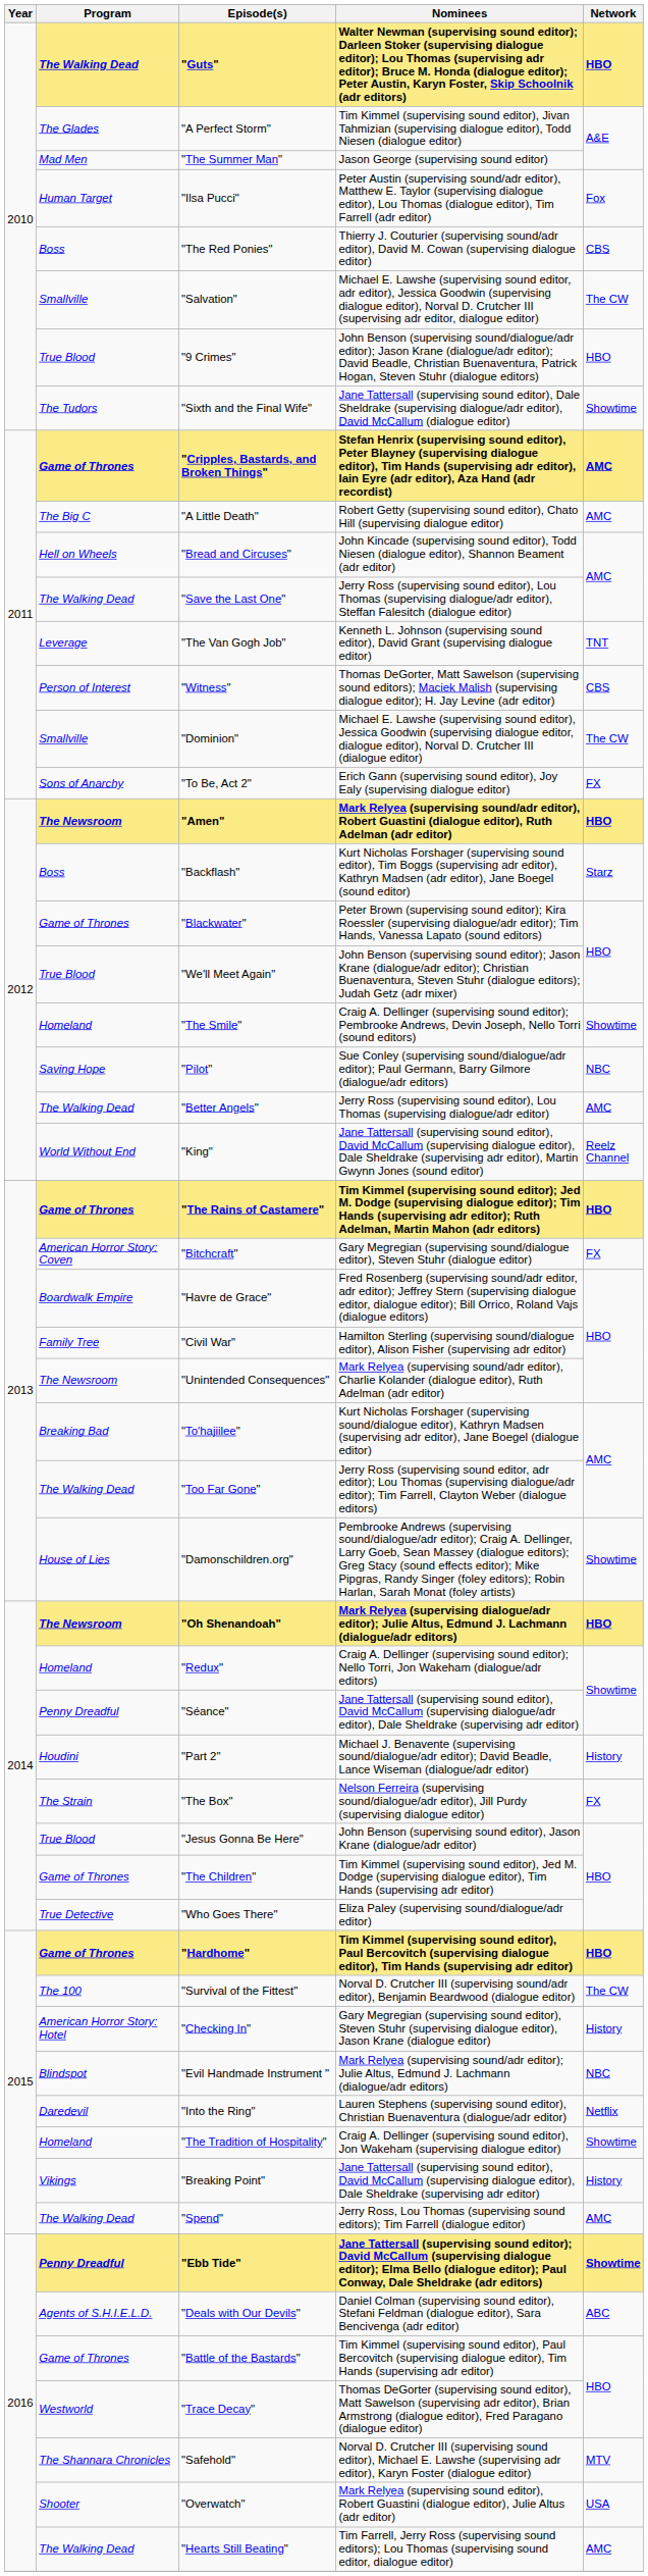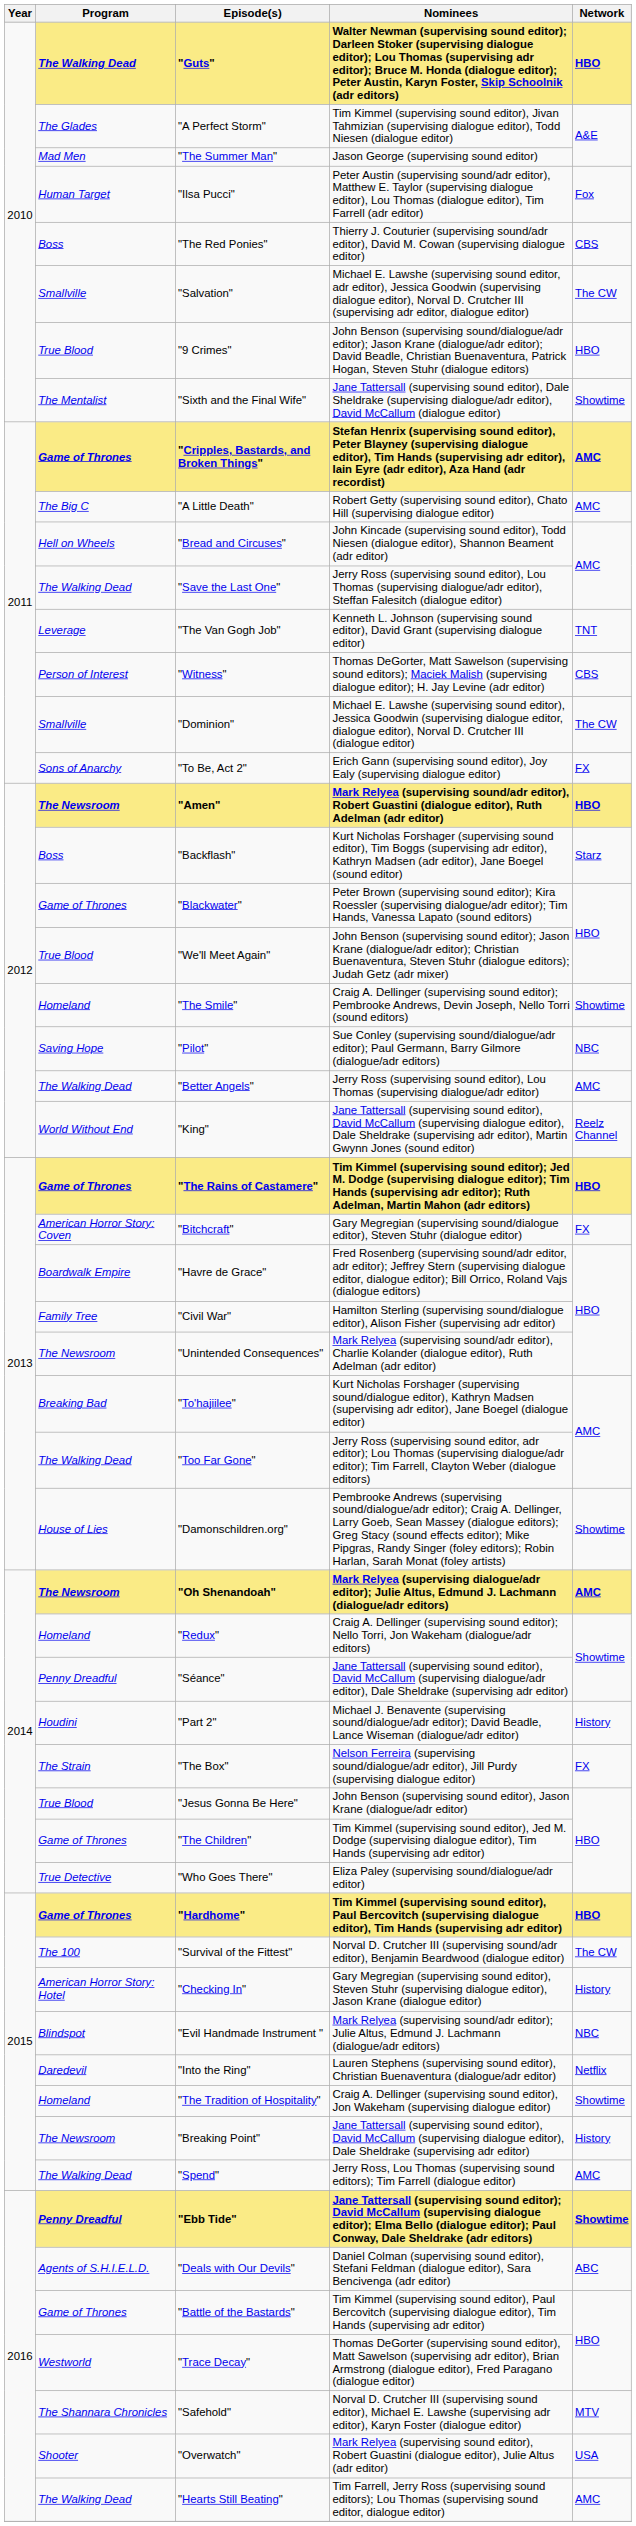 <table class="wikitable" style="width:100%">
 <tr bgcolor="#bebebe">
 <th width="5%">Year</th>
 <th width="23%">Program</th>
 <th width="25%">Episode(s)</th>
 <th width="40%">Nominees</th>
 <th width="7%">Network</th>
 </tr>
 <tr>
 <td rowspan=8 style="text-align:center">2010<br><br></td>
 <td style="background:#FAEB86;"><strong><em><a href='#'>The Walking Dead</a></em></strong></td>
 <td style="background:#FAEB86;"><strong>"<a href='#'>Guts</a>"</strong></td>
 <td style="background:#FAEB86;"><strong>Walter Newman (supervising sound editor); Darleen Stoker (supervising dialogue editor); Lou Thomas (supervising adr editor); Bruce M. Honda (dialogue editor); Peter Austin, Karyn Foster, <a href='#'>Skip Schoolnik</a> (adr editors)</strong></td>
 <td style="background:#FAEB86;"><strong><a href='#'>HBO</a></strong></td>
 </tr>
 <tr>
 <td><em><a href='#'>The Glades</a></em></td>
 <td>"A Perfect Storm"</td>
 <td>Tim Kimmel (supervising sound editor), Jivan Tahmizian (supervising dialogue editor), Todd Niesen (dialogue editor)</td>
 <td rowspan="2"><a href='#'>A&E</a></td>
 </tr>
 <tr>
 <td><em><a href='#'>Mad Men</a></em></td>
 <td>"<a href='#'>The Summer Man</a>"</td>
 <td>Jason George (supervising sound editor)</td>
 </tr>
 <tr>
 <td><em><a href='#'>Human Target</a></em></td>
 <td>"Ilsa Pucci"</td>
 <td>Peter Austin (supervising sound/adr editor), Matthew E. Taylor (supervising dialogue editor), Lou Thomas (dialogue editor), Tim Farrell (adr editor)</td>
 <td><a href='#'>Fox</a></td>
 </tr>
 <tr>
 <td><em><a href='#'>Boss</a></em></td>
 <td>"The Red Ponies"</td>
 <td>Thierry J. Couturier (supervising sound/adr editor), David M. Cowan (supervising dialogue editor)</td>
 <td><a href='#'>CBS</a></td>
 </tr>
 <tr>
 <td><em><a href='#'>Smallville</a></em></td>
 <td>"Salvation"</td>
 <td>Michael E. Lawshe (supervising sound editor, adr editor), Jessica Goodwin (supervising dialogue editor), Norval D. Crutcher III (supervising adr editor, dialogue editor)</td>
 <td><a href='#'>The CW</a></td>
 </tr>
 <tr>
 <td><em><a href='#'>True Blood</a></em></td>
 <td>"9 Crimes"</td>
 <td>John Benson (supervising sound/dialogue/adr editor); Jason Krane (dialogue/adr editor); David Beadle, Christian Buenaventura, Patrick Hogan, Steven Stuhr (dialogue editors)</td>
 <td><a href='#'>HBO</a></td>
 </tr>
 <tr>
-<td><em><a href='#'>The Tudors</a></em></td>
+<td><em><a href='#'>The Mentalist</a></em></td>
 <td>"Sixth and the Final Wife"</td>
 <td><a href='#'>Jane Tattersall</a> (supervising sound editor), Dale Sheldrake (supervising dialogue/adr editor), <a href='#'>David McCallum</a> (dialogue editor)</td>
 <td><a href='#'>Showtime</a></td>
 </tr>
 <tr>
 <td rowspan=8 style="text-align:center">2011<br></td>
 <td style="background:#FAEB86;"><strong><em><a href='#'>Game of Thrones</a></em></strong></td>
 <td style="background:#FAEB86;"><strong>"<a href='#'>Cripples, Bastards, and Broken Things</a>"</strong></td>
 <td style="background:#FAEB86;"><strong>Stefan Henrix (supervising sound editor), Peter Blayney (supervising dialogue editor), Tim Hands (supervising adr editor), Iain Eyre (adr editor), Aza Hand (adr recordist)</strong></td>
 <td style="background:#FAEB86;"><strong><a href='#'>AMC</a></strong></td>
 </tr>
 <tr>
 <td><em><a href='#'>The Big C</a></em></td>
 <td>"A Little Death"</td>
 <td>Robert Getty (supervising sound editor), Chato Hill (supervising dialogue editor)</td>
 <td><a href='#'>AMC</a></td>
 </tr>
 <tr>
 <td><em><a href='#'>Hell on Wheels</a></em></td>
 <td>"<a href='#'>Bread and Circuses</a>"</td>
 <td>John Kincade (supervising sound editor), Todd Niesen (dialogue editor), Shannon Beament (adr editor)</td>
 <td rowspan="2"><a href='#'>AMC</a></td>
 </tr>
 <tr>
 <td><em><a href='#'>The Walking Dead</a></em></td>
 <td>"<a href='#'>Save the Last One</a>"</td>
 <td>Jerry Ross (supervising sound editor), Lou Thomas (supervising dialogue/adr editor), Steffan Falesitch (dialogue editor)</td>
 </tr>
 <tr>
 <td><em><a href='#'>Leverage</a></em></td>
 <td>"The Van Gogh Job"</td>
 <td>Kenneth L. Johnson (supervising sound editor), David Grant (supervising dialogue editor)</td>
 <td><a href='#'>TNT</a></td>
 </tr>
 <tr>
 <td><em><a href='#'>Person of Interest</a></em></td>
 <td>"<a href='#'>Witness</a>"</td>
 <td>Thomas DeGorter, Matt Sawelson (supervising sound editors); <a href='#'>Maciek Malish</a> (supervising dialogue editor); H. Jay Levine (adr editor)</td>
 <td><a href='#'>CBS</a></td>
 </tr>
 <tr>
 <td><em><a href='#'>Smallville</a></em></td>
 <td>"Dominion"</td>
 <td>Michael E. Lawshe (supervising sound editor), Jessica Goodwin (supervising dialogue editor, dialogue editor), Norval D. Crutcher III (dialogue editor)</td>
 <td><a href='#'>The CW</a></td>
 </tr>
 <tr>
 <td><em><a href='#'>Sons of Anarchy</a></em></td>
 <td>"To Be, Act 2"</td>
 <td>Erich Gann (supervising sound editor), Joy Ealy (supervising dialogue editor)</td>
 <td><a href='#'>FX</a></td>
 </tr>
 <tr>
 <td rowspan=8 style="text-align:center">2012<br></td>
 <td style="background:#FAEB86;"><strong><em><a href='#'>The Newsroom</a></em></strong></td>
 <td style="background:#FAEB86;"><strong>"Amen"</strong></td>
 <td style="background:#FAEB86;"><strong><a href='#'>Mark Relyea</a> (supervising sound/adr editor), Robert Guastini (dialogue editor), Ruth Adelman (adr editor)</strong></td>
 <td style="background:#FAEB86;"><strong><a href='#'>HBO</a></strong></td>
 </tr>
 <tr>
 <td><em><a href='#'>Boss</a></em></td>
 <td>"Backflash"</td>
 <td>Kurt Nicholas Forshager (supervising sound editor), Tim Boggs (supervising adr editor), Kathryn Madsen (adr editor), Jane Boegel (sound editor)</td>
 <td><a href='#'>Starz</a></td>
 </tr>
 <tr>
 <td><em><a href='#'>Game of Thrones</a></em></td>
 <td>"<a href='#'>Blackwater</a>"</td>
 <td>Peter Brown (supervising sound editor); Kira Roessler (supervising dialogue/adr editor); Tim Hands, Vanessa Lapato (sound editors)</td>
 <td rowspan="2"><a href='#'>HBO</a></td>
 </tr>
 <tr>
 <td><em><a href='#'>True Blood</a></em></td>
 <td>"We'll Meet Again"</td>
 <td>John Benson (supervising sound editor); Jason Krane (dialogue/adr editor); Christian Buenaventura, Steven Stuhr (dialogue editors); Judah Getz (adr mixer)</td>
 </tr>
 <tr>
 <td><em><a href='#'>Homeland</a></em></td>
 <td>"<a href='#'>The Smile</a>"</td>
 <td>Craig A. Dellinger (supervising sound editor); Pembrooke Andrews, Devin Joseph, Nello Torri (sound editors)</td>
 <td><a href='#'>Showtime</a></td>
 </tr>
 <tr>
 <td><em><a href='#'>Saving Hope</a></em></td>
 <td>"<a href='#'>Pilot</a>"</td>
 <td>Sue Conley (supervising sound/dialogue/adr editor); Paul Germann, Barry Gilmore (dialogue/adr editors)</td>
 <td><a href='#'>NBC</a></td>
 </tr>
 <tr>
 <td><em><a href='#'>The Walking Dead</a></em></td>
 <td>"<a href='#'>Better Angels</a>"</td>
 <td>Jerry Ross (supervising sound editor), Lou Thomas (supervising dialogue/adr editor)</td>
 <td><a href='#'>AMC</a></td>
 </tr>
 <tr>
 <td><em><a href='#'>World Without End</a></em></td>
 <td>"King"</td>
 <td><a href='#'>Jane Tattersall</a> (supervising sound editor), <a href='#'>David McCallum</a> (supervising dialogue editor), Dale Sheldrake (supervising adr editor), Martin Gwynn Jones (sound editor)</td>
 <td><a href='#'>Reelz Channel</a></td>
 </tr>
 <tr>
 <td rowspan=8 style="text-align:center">2013<br></td>
 <td style="background:#FAEB86;"><strong><em><a href='#'>Game of Thrones</a></em></strong></td>
 <td style="background:#FAEB86;"><strong>"<a href='#'>The Rains of Castamere</a>"</strong></td>
 <td style="background:#FAEB86;"><strong>Tim Kimmel (supervising sound editor); Jed M. Dodge (supervising dialogue editor); Tim Hands (supervising adr editor); Ruth Adelman, Martin Mahon (adr editors)</strong></td>
 <td style="background:#FAEB86;"><strong><a href='#'>HBO</a></strong></td>
 </tr>
 <tr>
 <td><em><a href='#'>American Horror Story: Coven</a></em></td>
 <td>"<a href='#'>Bitchcraft</a>"</td>
 <td>Gary Megregian (supervising sound/dialogue editor), Steven Stuhr (dialogue editor)</td>
 <td><a href='#'>FX</a></td>
 </tr>
 <tr>
 <td><em><a href='#'>Boardwalk Empire</a></em></td>
 <td>"Havre de Grace"</td>
 <td>Fred Rosenberg (supervising sound/adr editor, adr editor); Jeffrey Stern (supervising dialogue editor, dialogue editor); Bill Orrico, Roland Vajs (dialogue editors)</td>
 <td rowspan="3"><a href='#'>HBO</a></td>
 </tr>
 <tr>
 <td><em><a href='#'>Family Tree</a></em></td>
 <td>"Civil War"</td>
 <td>Hamilton Sterling (supervising sound/dialogue editor), Alison Fisher (supervising adr editor)</td>
 </tr>
 <tr>
 <td><em><a href='#'>The Newsroom</a></em></td>
 <td>"Unintended Consequences"</td>
 <td><a href='#'>Mark Relyea</a> (supervising sound/adr editor), Charlie Kolander (dialogue editor), Ruth Adelman (adr editor)</td>
 </tr>
 <tr>
 <td><em><a href='#'>Breaking Bad</a></em></td>
 <td>"<a href='#'>To'hajiilee</a>"</td>
 <td>Kurt Nicholas Forshager (supervising sound/dialogue editor), Kathryn Madsen (supervising adr editor), Jane Boegel (dialogue editor)</td>
 <td rowspan="2"><a href='#'>AMC</a></td>
 </tr>
 <tr>
 <td><em><a href='#'>The Walking Dead</a></em></td>
 <td>"<a href='#'>Too Far Gone</a>"</td>
 <td>Jerry Ross (supervising sound editor, adr editor); Lou Thomas (supervising dialogue/adr editor); Tim Farrell, Clayton Weber (dialogue editors)</td>
 </tr>
 <tr>
 <td><em><a href='#'>House of Lies</a></em></td>
 <td>"Damonschildren.org"</td>
 <td>Pembrooke Andrews (supervising sound/dialogue/adr editor); Craig A. Dellinger, Larry Goeb, Sean Massey (dialogue editors); Greg Stacy (sound effects editor); Mike Pipgras, Randy Singer (foley editors); Robin Harlan, Sarah Monat (foley artists)</td>
 <td><a href='#'>Showtime</a></td>
 </tr>
 <tr>
 <td rowspan=8 style="text-align:center">2014<br></td>
 <td style="background:#FAEB86;"><strong><em><a href='#'>The Newsroom</a></em></strong></td>
 <td style="background:#FAEB86;"><strong>"Oh Shenandoah"</strong></td>
 <td style="background:#FAEB86;"><strong><a href='#'>Mark Relyea</a> (supervising dialogue/adr editor); Julie Altus, Edmund J. Lachmann (dialogue/adr editors)</strong></td>
-<td style="background:#FAEB86;"><strong><a href='#'>HBO</a></strong></td>
+<td style="background:#FAEB86;"><strong><a href='#'>AMC</a></strong></td>
 </tr>
 <tr>
 <td><em><a href='#'>Homeland</a></em></td>
 <td>"<a href='#'>Redux</a>"</td>
 <td>Craig A. Dellinger (supervising sound editor); Nello Torri, Jon Wakeham (dialogue/adr editors)</td>
 <td rowspan="2"><a href='#'>Showtime</a></td>
 </tr>
 <tr>
 <td><em><a href='#'>Penny Dreadful</a></em></td>
 <td>"Séance"</td>
 <td><a href='#'>Jane Tattersall</a> (supervising sound editor), <a href='#'>David McCallum</a> (supervising dialogue/adr editor), Dale Sheldrake (supervising adr editor)</td>
 </tr>
 <tr>
 <td><em><a href='#'>Houdini</a></em></td>
 <td>"Part 2"</td>
 <td>Michael J. Benavente (supervising sound/dialogue/adr editor); David Beadle, Lance Wiseman (dialogue/adr editor)</td>
 <td><a href='#'>History</a></td>
 </tr>
 <tr>
 <td><em><a href='#'>The Strain</a></em></td>
 <td>"The Box"</td>
 <td><a href='#'>Nelson Ferreira</a> (supervising sound/dialogue/adr editor), Jill Purdy (supervising dialogue editor)</td>
 <td><a href='#'>FX</a></td>
 </tr>
 <tr>
 <td><em><a href='#'>True Blood</a></em></td>
 <td>"Jesus Gonna Be Here"</td>
 <td>John Benson (supervising sound editor), Jason Krane (dialogue/adr editor)</td>
 <td rowspan="3"><a href='#'>HBO</a></td>
 </tr>
 <tr>
 <td><em><a href='#'>Game of Thrones</a></em></td>
 <td>"<a href='#'>The Children</a>"</td>
 <td>Tim Kimmel (supervising sound editor), Jed M. Dodge (supervising dialogue editor), Tim Hands (supervising adr editor)</td>
 </tr>
 <tr>
 <td><em><a href='#'>True Detective</a></em></td>
 <td>"Who Goes There"</td>
 <td>Eliza Paley (supervising sound/dialogue/adr editor)</td>
 </tr>
 <tr>
 <td rowspan=8 style="text-align:center">2015<br></td>
 <td style="background:#FAEB86;"><strong><em><a href='#'>Game of Thrones</a></em></strong></td>
 <td style="background:#FAEB86;"><strong>"<a href='#'>Hardhome</a>" </strong></td>
 <td style="background:#FAEB86;"><strong>Tim Kimmel (supervising sound editor), Paul Bercovitch (supervising dialogue editor), Tim Hands (supervising adr editor)</strong></td>
 <td style="background:#FAEB86;"><strong><a href='#'>HBO</a></strong></td>
 </tr>
 <tr>
 <td><em><a href='#'>The 100</a></em></td>
 <td>"Survival of the Fittest"</td>
 <td>Norval D. Crutcher III (supervising sound/adr editor), Benjamin Beardwood (dialogue editor)</td>
 <td><a href='#'>The CW</a></td>
 </tr>
 <tr>
 <td><em><a href='#'>American Horror Story: Hotel</a></em></td>
 <td>"<a href='#'>Checking In</a>"</td>
 <td>Gary Megregian (supervising sound editor), Steven Stuhr (supervising dialogue editor), Jason Krane (dialogue editor)</td>
 <td><a href='#'>History</a></td>
 </tr>
 <tr>
 <td><em><a href='#'>Blindspot</a></em></td>
 <td>"Evil Handmade Instrument "</td>
 <td><a href='#'>Mark Relyea</a> (supervising sound/adr editor); Julie Altus, Edmund J. Lachmann (dialogue/adr editors)</td>
 <td><a href='#'>NBC</a></td>
 </tr>
 <tr>
 <td><em><a href='#'>Daredevil</a></em></td>
 <td>"Into the Ring"</td>
 <td>Lauren Stephens (supervising sound editor), Christian Buenaventura (dialogue/adr editor)</td>
 <td><a href='#'>Netflix</a></td>
 </tr>
 <tr>
 <td><em><a href='#'>Homeland</a></em></td>
 <td>"<a href='#'>The Tradition of Hospitality</a>"</td>
 <td>Craig A. Dellinger (supervising sound editor), Jon Wakeham (supervising dialogue editor)</td>
 <td><a href='#'>Showtime</a></td>
 </tr>
 <tr>
-<td><em><a href='#'>Vikings</a></em></td>
+<td><em><a href='#'>The Newsroom</a></em></td>
 <td>"Breaking Point"</td>
 <td><a href='#'>Jane Tattersall</a> (supervising sound editor), <a href='#'>David McCallum</a> (supervising dialogue editor), Dale Sheldrake (supervising adr editor)</td>
 <td><a href='#'>History</a></td>
 </tr>
 <tr>
 <td><em><a href='#'>The Walking Dead</a></em></td>
 <td>"<a href='#'>Spend</a>"</td>
 <td>Jerry Ross, Lou Thomas (supervising sound editors); Tim Farrell (dialogue editor)</td>
 <td><a href='#'>AMC</a></td>
 </tr>
 <tr>
 <td rowspan=7 style="text-align:center">2016<br></td>
 <td style="background:#FAEB86;"><strong><em><a href='#'>Penny Dreadful</a></em></strong></td>
 <td style="background:#FAEB86;"><strong>"Ebb Tide"</strong></td>
 <td style="background:#FAEB86;"><strong><a href='#'>Jane Tattersall</a> (supervising sound editor); <a href='#'>David McCallum</a> (supervising dialogue editor); Elma Bello (dialogue editor); Paul Conway, Dale Sheldrake (adr editors)</strong></td>
 <td style="background:#FAEB86;"><strong><a href='#'>Showtime</a></strong></td>
 </tr>
 <tr>
 <td><em><a href='#'>Agents of S.H.I.E.L.D.</a></em></td>
 <td>"<a href='#'>Deals with Our Devils</a>"</td>
 <td>Daniel Colman (supervising sound editor), Stefani Feldman (dialogue editor), Sara Bencivenga (adr editor)</td>
 <td><a href='#'>ABC</a></td>
 </tr>
 <tr>
 <td><em><a href='#'>Game of Thrones</a></em></td>
 <td>"<a href='#'>Battle of the Bastards</a>"</td>
 <td>Tim Kimmel (supervising sound editor), Paul Bercovitch (supervising dialogue editor), Tim Hands (supervising adr editor)</td>
 <td rowspan="2"><a href='#'>HBO</a></td>
 </tr>
 <tr>
 <td><em><a href='#'>Westworld</a></em></td>
 <td>"<a href='#'>Trace Decay</a>"</td>
 <td>Thomas DeGorter (supervising sound editor), Matt Sawelson (supervising adr editor), Brian Armstrong (dialogue editor), Fred Paragano (dialogue editor)</td>
 </tr>
 <tr>
 <td><em><a href='#'>The Shannara Chronicles</a></em></td>
 <td>"Safehold"</td>
 <td>Norval D. Crutcher III (supervising sound editor), Michael E. Lawshe (supervising adr editor), Karyn Foster (dialogue editor)</td>
 <td><a href='#'>MTV</a></td>
 </tr>
 <tr>
 <td><em><a href='#'>Shooter</a></em></td>
 <td>"Overwatch"</td>
 <td><a href='#'>Mark Relyea</a> (supervising sound editor), Robert Guastini (dialogue editor), Julie Altus (adr editor)</td>
 <td><a href='#'>USA</a></td>
 </tr>
 <tr>
 <td><em><a href='#'>The Walking Dead</a></em></td>
 <td>"<a href='#'>Hearts Still Beating</a>"</td>
 <td>Tim Farrell, Jerry Ross (supervising sound editors); Lou Thomas (supervising sound editor, dialogue editor)</td>
 <td><a href='#'>AMC</a></td>
 </tr>
 <tr>
 </tr>
 </table>
